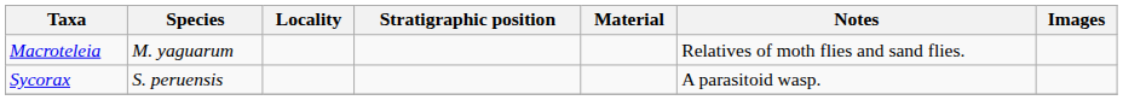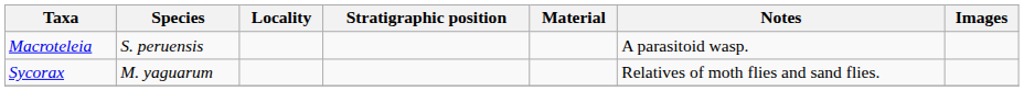 <table class="wikitable sortable" align="center" width="75%">
 <tr>
 <th>Taxa</th>
 <th>Species</th>
 <th>Locality</th>
 <th>Stratigraphic position</th>
 <th>Material</th>
 <th>Notes</th>
 <th>Images</th>
 </tr>
 <tr>
 <td><em><a href='#'>Macroteleia</a></em></td>
+<td><em>S. peruensis</em></td>
+<td></td>
+<td></td>
+<td></td>
+<td>A parasitoid wasp.</td>
+<td></td>
+</tr>
+<tr>
+<td><em><a href='#'>Sycorax</a></em></td>
 <td><em>M. yaguarum</em></td>
 <td></td>
 <td></td>
 <td></td>
 <td>Relatives of moth flies and sand flies.</td>
 <td></td>
 </tr>
 <tr>
-<td><em><a href='#'>Sycorax</a></em></td>
-<td><em>S. peruensis</em></td>
-<td></td>
-<td></td>
-<td></td>
-<td>A parasitoid wasp.</td>
-<td></td>
-</tr>
-<tr>
 </tr>
 </table>
